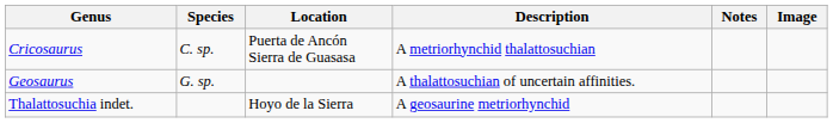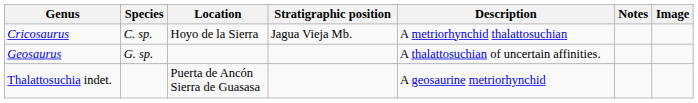 <table class="wikitable" align="center" width="100%">
 <tr>
 <th>Genus</th>
 <th>Species</th>
 <th>Location</th>
+<th>Stratigraphic position</th>
 <th>Description</th>
 <th>Notes</th>
 <th>Image</th>
 </tr>
 <tr>
 <td><em><a href='#'>Cricosaurus</a></em></td>
 <td><em>C. sp.</em></td>
-<td>Puerta de Ancón<br>Sierra de Guasasa</td>
+<td>Hoyo de la Sierra</td>
+<td>Jagua Vieja Mb.</td>
 <td>A <a href='#'>metriorhynchid</a> <a href='#'>thalattosuchian</a></td>
 <td></td>
 <td></td>
 </tr>
 <tr>
 <td><em><a href='#'>Geosaurus</a></em></td>
 <td><em>G. sp.</em></td>
 <td></td>
+<td></td>
 <td>A <a href='#'>thalattosuchian</a> of uncertain affinities.</td>
 <td></td>
 <td></td>
 </tr>
 <tr>
 <td><a href='#'>Thalattosuchia</a> indet.</td>
 <td></td>
-<td>Hoyo de la Sierra</td>
+<td>Puerta de Ancón<br>Sierra de Guasasa</td>
+<td></td>
 <td>A <a href='#'>geosaurine</a> <a href='#'>metriorhynchid</a></td>
 <td></td>
 <td></td>
 </tr>
 </table>
